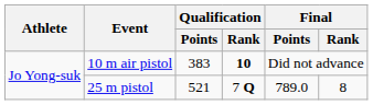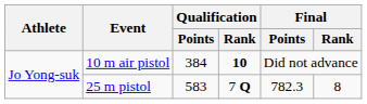 <table class="wikitable" style="font-size:90%">
 <tr>
 <th rowspan="2">Athlete</th>
 <th rowspan="2">Event</th>
 <th colspan=2>Qualification</th>
 <th colspan=2>Final</th>
 </tr>
 <tr style="font-size:95%">
 <th>Points</th>
 <th>Rank</th>
 <th>Points</th>
 <th>Rank</th>
 </tr>
 <tr align=center>
 <td align=left rowspan=2><a href='#'>Jo Yong-suk</a></td>
 <td align=left><a href='#'>10 m air pistol</a></td>
-<td>383</td>
+<td>384</td>
 <td><strong>10</strong></td>
 <td colspan=2>Did not advance</td>
 </tr>
 <tr align=center>
 <td align=left><a href='#'>25 m pistol</a></td>
-<td>521</td>
+<td>583</td>
 <td>7 <strong>Q</strong></td>
-<td>789.0</td>
+<td>782.3</td>
 <td>8</td>
 </tr>
 </table>
